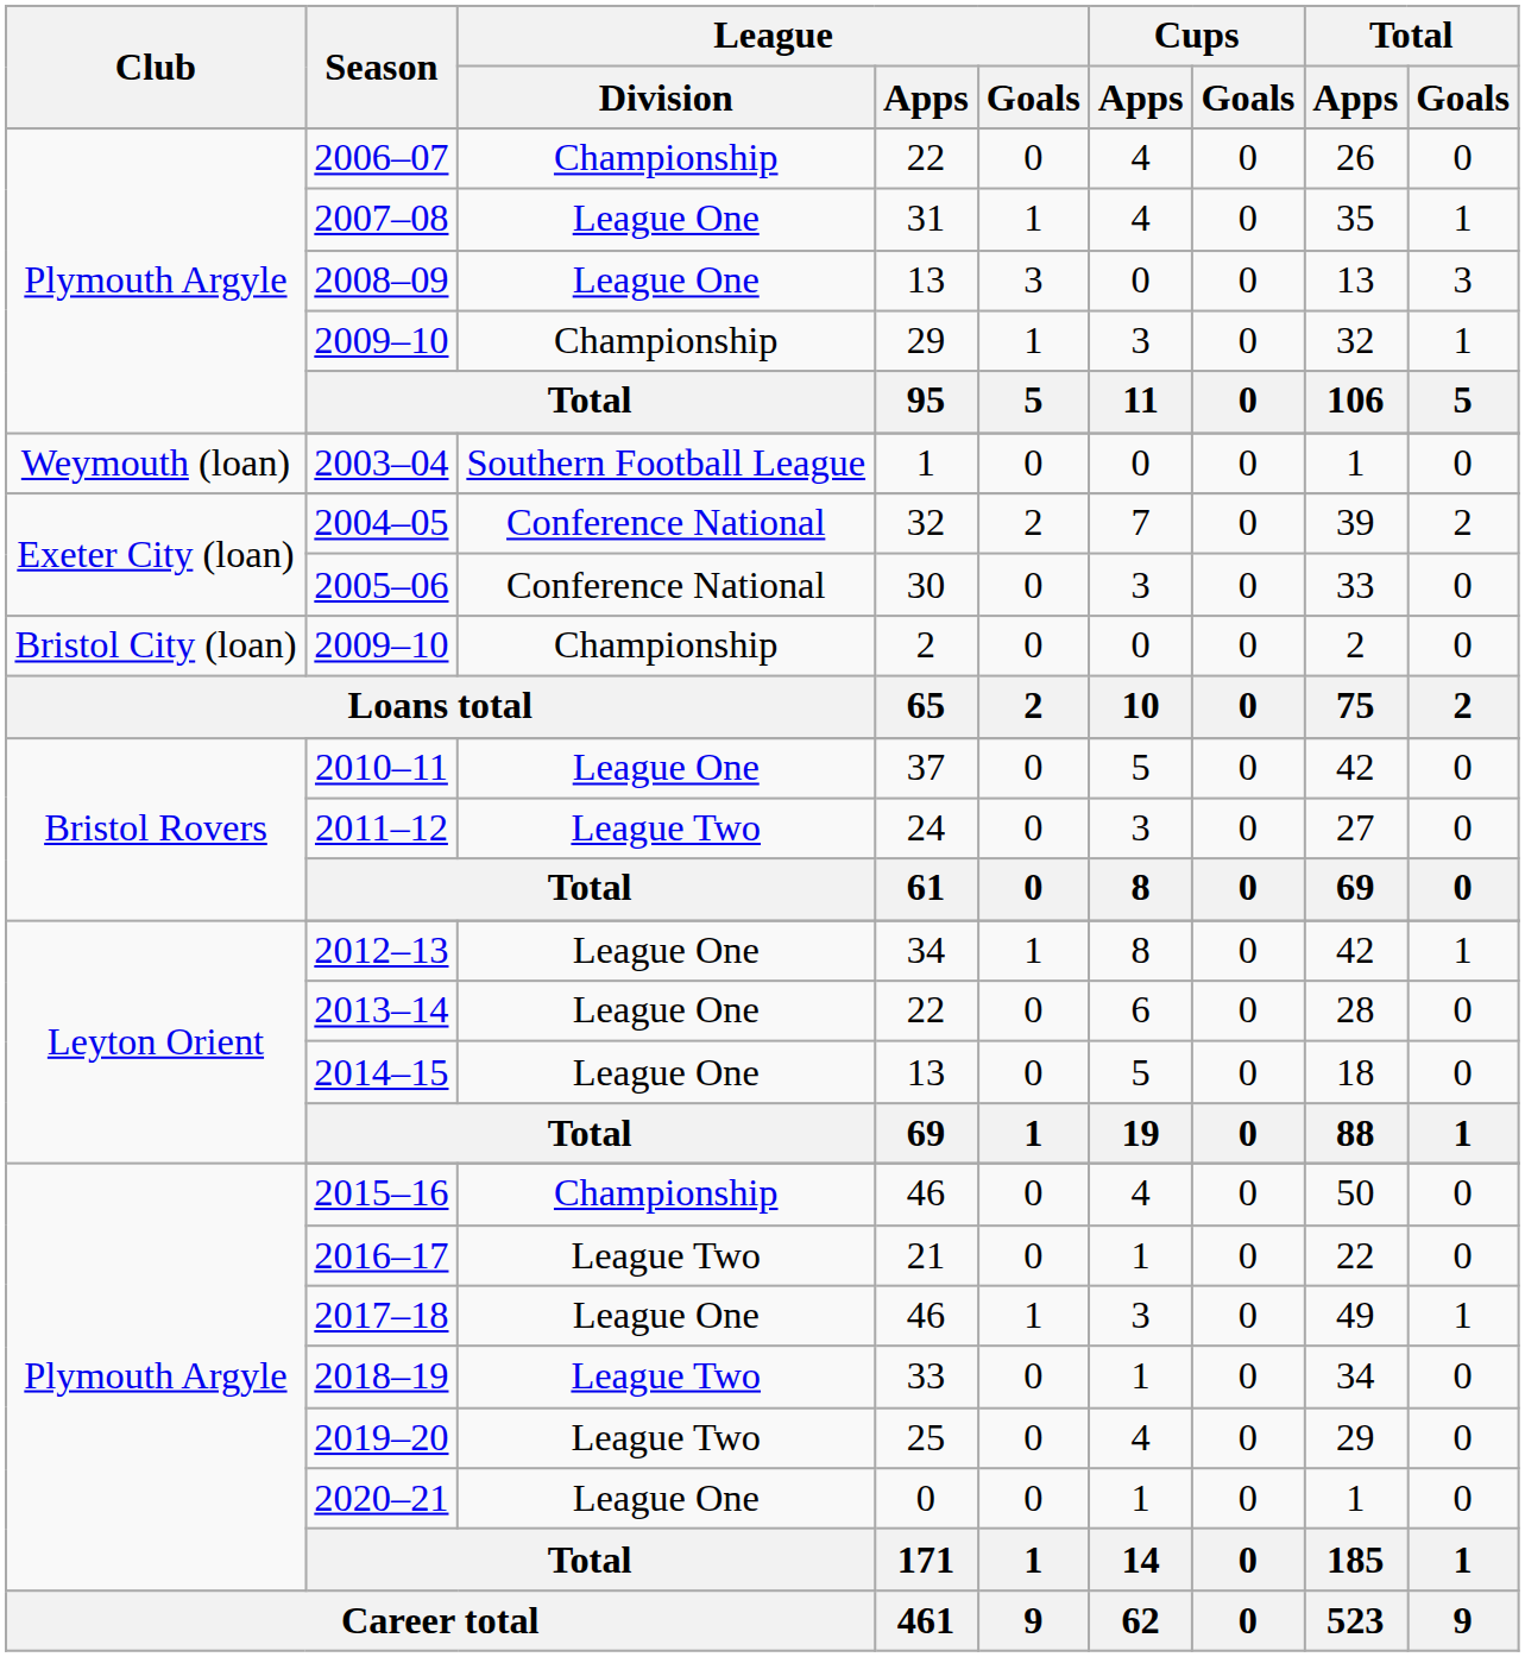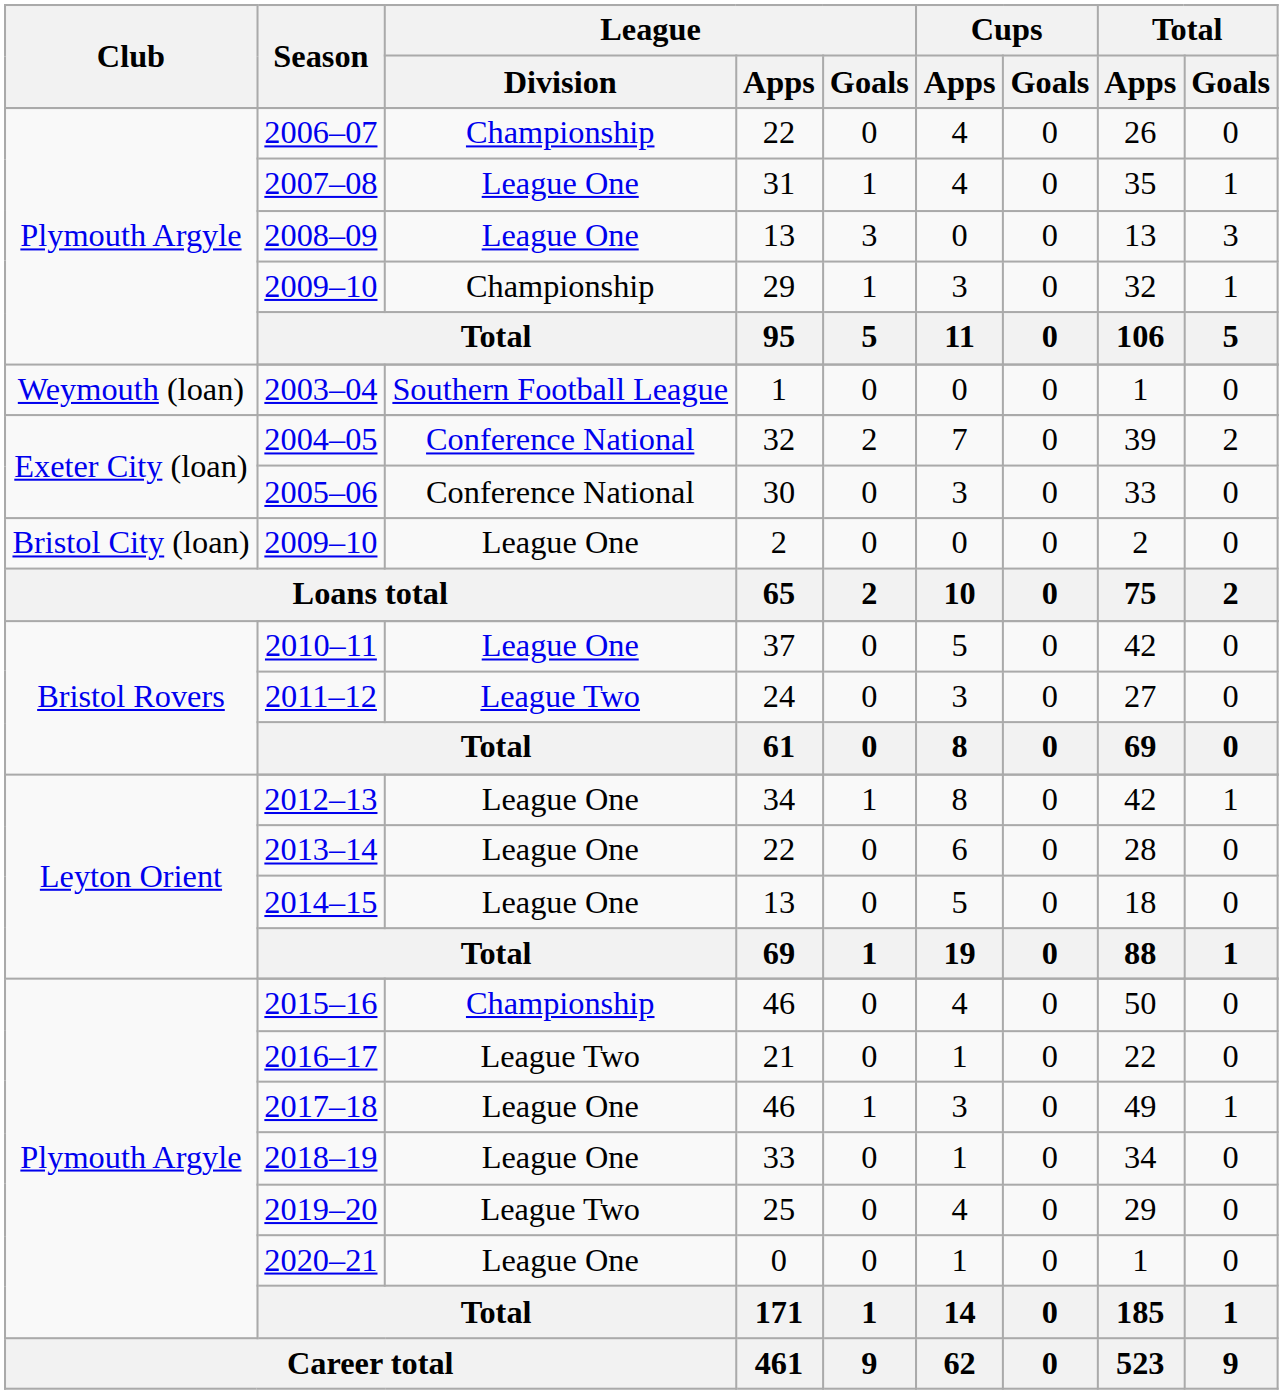 <table class="wikitable" style="text-align:center">
 <tr>
 <th rowspan="2">Club</th>
 <th rowspan="2">Season</th>
 <th colspan="3">League</th>
 <th colspan="2">Cups</th>
 <th colspan="2">Total</th>
 </tr>
 <tr>
 <th>Division</th>
 <th>Apps</th>
 <th>Goals</th>
 <th>Apps</th>
 <th>Goals</th>
 <th>Apps</th>
 <th>Goals</th>
 </tr>
 <tr |-||-||-|>
 </tr>
 <tr>
 <td rowspan="6" valign="center"><a href='#'>Plymouth Argyle</a></td>
 </tr>
 <tr>
 <td><a href='#'>2006–07</a></td>
 <td><a href='#'>Championship</a></td>
 <td>22</td>
 <td>0</td>
 <td>4</td>
 <td>0</td>
 <td>26</td>
 <td>0</td>
 </tr>
 <tr>
 <td><a href='#'>2007–08</a></td>
 <td><a href='#'>League One</a></td>
 <td>31</td>
 <td>1</td>
 <td>4</td>
 <td>0</td>
 <td>35</td>
 <td>1</td>
 </tr>
 <tr>
 <td><a href='#'>2008–09</a></td>
 <td><a href='#'>League One</a></td>
 <td>13</td>
 <td>3</td>
 <td>0</td>
 <td>0</td>
 <td>13</td>
 <td>3</td>
 </tr>
 <tr>
 <td><a href='#'>2009–10</a></td>
 <td>Championship</td>
 <td>29</td>
 <td>1</td>
 <td>3</td>
 <td>0</td>
 <td>32</td>
 <td>1</td>
 </tr>
 <tr>
 <th colspan="2">Total</th>
 <th>95</th>
 <th>5</th>
 <th>11</th>
 <th>0</th>
 <th>106</th>
 <th>5</th>
 </tr>
 <tr>
 <td rowspan="2" valign="center"><a href='#'>Weymouth</a> (loan)</td>
 </tr>
 <tr>
 <td><a href='#'>2003–04</a></td>
 <td><a href='#'>Southern Football League</a></td>
 <td>1</td>
 <td>0</td>
 <td>0</td>
 <td>0</td>
 <td>1</td>
 <td>0</td>
 </tr>
 <tr>
 <td rowspan="3" valign="center"><a href='#'>Exeter City</a> (loan)</td>
 </tr>
 <tr>
 <td><a href='#'>2004–05</a></td>
 <td><a href='#'>Conference National</a></td>
 <td>32</td>
 <td>2</td>
 <td>7</td>
 <td>0</td>
 <td>39</td>
 <td>2</td>
 </tr>
 <tr>
 <td><a href='#'>2005–06</a></td>
 <td>Conference National</td>
 <td>30</td>
 <td>0</td>
 <td>3</td>
 <td>0</td>
 <td>33</td>
 <td>0</td>
 </tr>
 <tr>
 <td rowspan="1" valign="center"><a href='#'>Bristol City</a> (loan)</td>
 <td><a href='#'>2009–10</a></td>
-<td>Championship</td>
+<td>League One</td>
 <td>2</td>
 <td>0</td>
 <td>0</td>
 <td>0</td>
 <td>2</td>
 <td>0</td>
 </tr>
 <tr>
 <th colspan="3">Loans total</th>
 <th>65</th>
 <th>2</th>
 <th>10</th>
 <th>0</th>
 <th>75</th>
 <th>2</th>
 </tr>
 <tr>
 <td rowspan="4" valign="center"><a href='#'>Bristol Rovers</a></td>
 </tr>
 <tr>
 <td><a href='#'>2010–11</a></td>
 <td><a href='#'>League One</a></td>
 <td>37</td>
 <td>0</td>
 <td>5</td>
 <td>0</td>
 <td>42</td>
 <td>0</td>
 </tr>
 <tr>
 <td><a href='#'>2011–12</a></td>
 <td><a href='#'>League Two</a></td>
 <td>24</td>
 <td>0</td>
 <td>3</td>
 <td>0</td>
 <td>27</td>
 <td>0</td>
 </tr>
 <tr>
 <th colspan="2">Total</th>
 <th>61</th>
 <th>0</th>
 <th>8</th>
 <th>0</th>
 <th>69</th>
 <th>0</th>
 </tr>
 <tr>
 <td rowspan="5" valign="center"><a href='#'>Leyton Orient</a></td>
 </tr>
 <tr>
 <td><a href='#'>2012–13</a></td>
 <td>League One</td>
 <td>34</td>
 <td>1</td>
 <td>8</td>
 <td>0</td>
 <td>42</td>
 <td>1</td>
 </tr>
 <tr>
 <td><a href='#'>2013–14</a></td>
 <td>League One</td>
 <td>22</td>
 <td>0</td>
 <td>6</td>
 <td>0</td>
 <td>28</td>
 <td>0</td>
 </tr>
 <tr>
 <td><a href='#'>2014–15</a></td>
 <td>League One</td>
 <td>13</td>
 <td>0</td>
 <td>5</td>
 <td>0</td>
 <td>18</td>
 <td>0</td>
 </tr>
 <tr>
 <th colspan="2">Total</th>
 <th>69</th>
 <th>1</th>
 <th>19</th>
 <th>0</th>
 <th>88</th>
 <th>1</th>
 </tr>
 <tr>
 <td rowspan="8" valign="center"><a href='#'>Plymouth Argyle</a></td>
 </tr>
 <tr>
 <td><a href='#'>2015–16</a></td>
 <td><a href='#'>Championship</a></td>
 <td>46</td>
 <td>0</td>
 <td>4</td>
 <td>0</td>
 <td>50</td>
 <td>0</td>
 </tr>
 <tr>
 <td><a href='#'>2016–17</a></td>
 <td>League Two</td>
 <td>21</td>
 <td>0</td>
 <td>1</td>
 <td>0</td>
 <td>22</td>
 <td>0</td>
 </tr>
 <tr>
 <td><a href='#'>2017–18</a></td>
 <td>League One</td>
 <td>46</td>
 <td>1</td>
 <td>3</td>
 <td>0</td>
 <td>49</td>
 <td>1</td>
 </tr>
 <tr>
 <td><a href='#'>2018–19</a></td>
-<td><a href='#'>League Two</a></td>
+<td>League One</td>
 <td>33</td>
 <td>0</td>
 <td>1</td>
 <td>0</td>
 <td>34</td>
 <td>0</td>
 </tr>
 <tr>
 <td><a href='#'>2019–20</a></td>
 <td>League Two</td>
 <td>25</td>
 <td>0</td>
 <td>4</td>
 <td>0</td>
 <td>29</td>
 <td>0</td>
 </tr>
 <tr>
 <td><a href='#'>2020–21</a></td>
 <td>League One</td>
 <td>0</td>
 <td>0</td>
 <td>1</td>
 <td>0</td>
 <td>1</td>
 <td>0</td>
 </tr>
 <tr>
 <th colspan="2">Total</th>
 <th>171</th>
 <th>1</th>
 <th>14</th>
 <th>0</th>
 <th>185</th>
 <th>1</th>
 </tr>
 <tr>
 <th colspan="3">Career total</th>
 <th>461</th>
 <th>9</th>
 <th>62</th>
 <th>0</th>
 <th>523</th>
 <th>9</th>
 </tr>
 </table>
